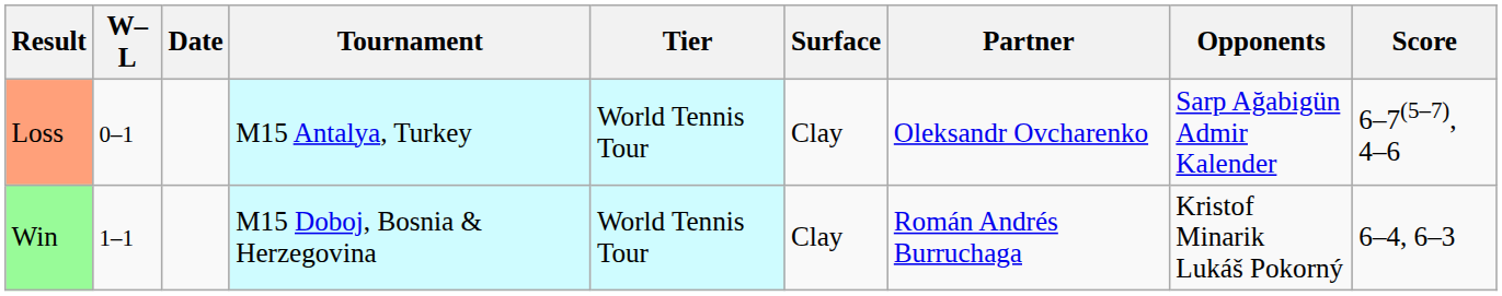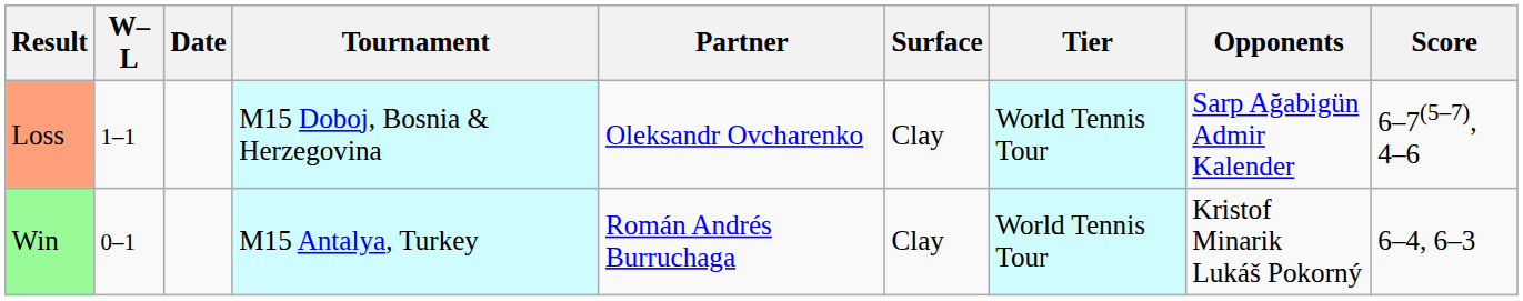 <table class="sortable wikitable">
 <tr>
 <th>Result</th>
 <th class=unsortable>W–L</th>
 <th>Date</th>
 <th>Tournament</th>
+<th>Partner</th>
+<th>Surface</th>
 <th>Tier</th>
-<th>Surface</th>
-<th>Partner</th>
 <th>Opponents</th>
 <th class=unsortable>Score</th>
 </tr>
 <tr>
 <td bgcolor=FFA07A>Loss</td>
-<td><small>0–1</small></td>
+<td><small>1–1</small></td>
 <td></td>
-<td style=background:#cffcff>M15 <a href='#'>Antalya</a>, Turkey</td>
+<td style=background:#cffcff>M15 <a href='#'>Doboj</a>, Bosnia & Herzegovina</td>
+<td> <a href='#'>Oleksandr Ovcharenko</a></td>
+<td>Clay</td>
 <td style=background:#cffcff>World Tennis Tour</td>
-<td>Clay</td>
-<td> <a href='#'>Oleksandr Ovcharenko</a></td>
 <td> <a href='#'>Sarp Ağabigün</a> <br>  <a href='#'>Admir Kalender</a></td>
 <td>6–7<sup>(5–7)</sup>, 4–6</td>
 </tr>
 <tr>
 <td style="background:#98fb98;">Win</td>
-<td><small>1–1</small></td>
+<td><small>0–1</small></td>
 <td></td>
-<td style=background:#cffcff>M15 <a href='#'>Doboj</a>, Bosnia & Herzegovina</td>
+<td style=background:#cffcff>M15 <a href='#'>Antalya</a>, Turkey</td>
+<td> <a href='#'>Román Andrés Burruchaga</a></td>
+<td>Clay</td>
 <td style=background:#cffcff>World Tennis Tour</td>
-<td>Clay</td>
-<td> <a href='#'>Román Andrés Burruchaga</a></td>
 <td> Kristof Minarik <br>  Lukáš Pokorný</td>
 <td>6–4, 6–3</td>
 </tr>
 </table>
